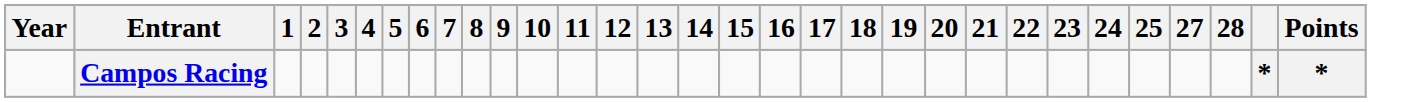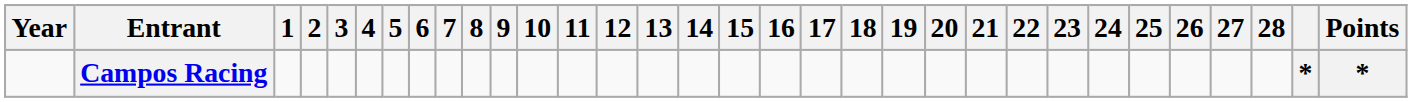 <table class="wikitable" style="text-align:center; font-size:85%;">
 <tr>
 <th>Year</th>
 <th>Entrant</th>
 <th>1</th>
 <th>2</th>
 <th>3</th>
 <th>4</th>
 <th>5</th>
 <th>6</th>
 <th>7</th>
 <th>8</th>
 <th>9</th>
 <th>10</th>
 <th>11</th>
 <th>12</th>
 <th>13</th>
 <th>14</th>
 <th>15</th>
 <th>16</th>
 <th>17</th>
 <th>18</th>
 <th>19</th>
 <th>20</th>
 <th>21</th>
 <th>22</th>
 <th>23</th>
 <th>24</th>
 <th>25</th>
+<th>26</th>
 <th>27</th>
 <th>28</th>
 <th></th>
 <th>Points</th>
 </tr>
 <tr>
 <td id=2025F></td>
 <th nowrap><a href='#'>Campos Racing</a></th>
 <td></td>
 <td></td>
 <td></td>
 <td></td>
 <td></td>
 <td></td>
 <td></td>
 <td></td>
 <td></td>
 <td></td>
 <td></td>
 <td></td>
 <td></td>
 <td></td>
 <td></td>
 <td></td>
 <td></td>
 <td></td>
 <td></td>
 <td></td>
 <td></td>
 <td></td>
 <td></td>
 <td></td>
 <td></td>
 <td></td>
 <td></td>
+<td></td>
 <th>*</th>
 <th>*</th>
 </tr>
 </table>
